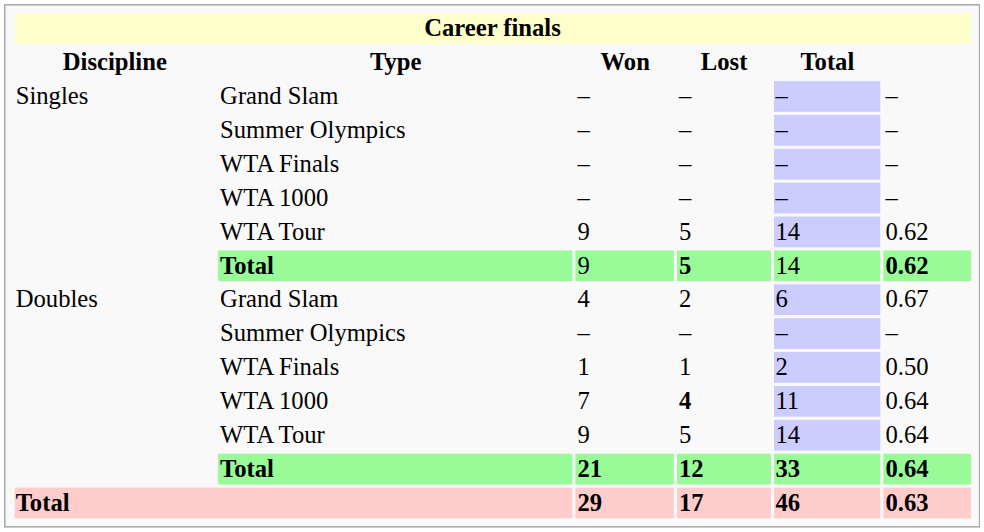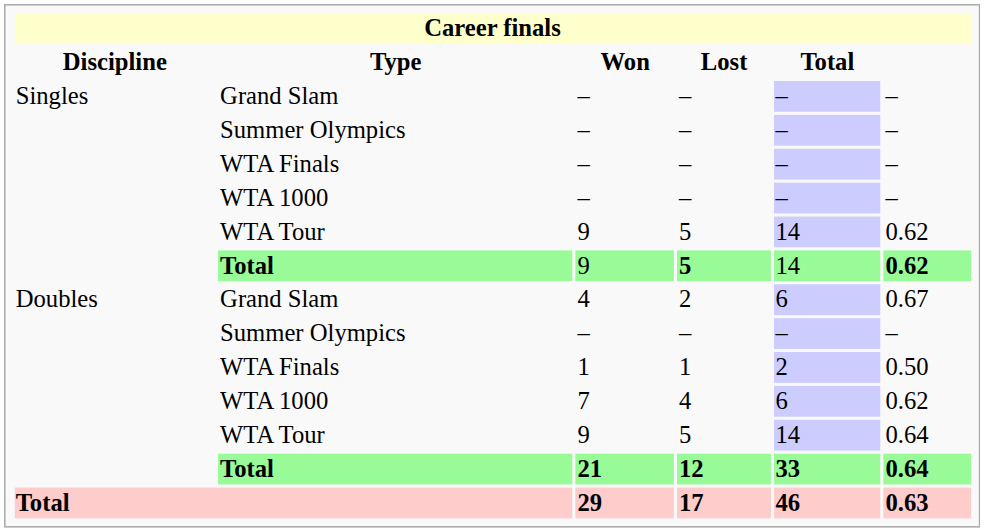 <table class="infobox vcard vevent nowrap" width=40%>
 <tr bgcolor=#ffffcc>
 <th colspan=6>Career finals</th>
 </tr>
 <tr>
 <th>Discipline</th>
 <th>Type</th>
 <th>Won</th>
 <th>Lost</th>
 <th>Total</th>
 <th></th>
 </tr>
 <tr>
 <td rowspan=6>Singles</td>
 <td>Grand Slam</td>
 <td>–</td>
 <td>–</td>
 <td bgcolor=#ccccff>–</td>
 <td>–</td>
 </tr>
 <tr>
 <td>Summer Olympics</td>
 <td>–</td>
 <td>–</td>
 <td bgcolor=#ccccff>–</td>
 <td>–</td>
 </tr>
 <tr>
 <td>WTA Finals</td>
 <td>–</td>
 <td>–</td>
 <td bgcolor=#ccccff>–</td>
 <td>–</td>
 </tr>
 <tr>
 <td>WTA 1000</td>
 <td>–</td>
 <td>–</td>
 <td bgcolor=#ccccff>–</td>
 <td>–</td>
 </tr>
 <tr>
 <td>WTA Tour</td>
 <td>9</td>
 <td>5</td>
 <td bgcolor=#ccccff>14</td>
 <td>0.62</td>
 </tr>
 <tr bgcolor=#98fb98>
 <td><strong>Total</strong></td>
 <td>9</td>
 <td><strong>5</strong></td>
 <td>14</td>
 <td><strong>0.62</strong></td>
 </tr>
 <tr>
 <td rowspan=6>Doubles</td>
 <td>Grand Slam</td>
 <td>4</td>
 <td>2</td>
 <td bgcolor=#ccccff>6</td>
 <td>0.67</td>
 </tr>
 <tr>
 <td>Summer Olympics</td>
 <td>–</td>
 <td>–</td>
 <td bgcolor=#ccccff>–</td>
 <td>–</td>
 </tr>
 <tr>
 <td>WTA Finals</td>
 <td>1</td>
 <td>1</td>
 <td bgcolor=#ccccff>2</td>
 <td>0.50</td>
 </tr>
 <tr>
 <td>WTA 1000</td>
 <td>7</td>
-<td><strong>4</strong></td>
-<td bgcolor=#ccccff>11</td>
-<td>0.64</td>
+<td>4</td>
+<td bgcolor=#ccccff>6</td>
+<td>0.62</td>
 </tr>
 <tr>
 <td>WTA Tour</td>
 <td>9</td>
 <td>5</td>
 <td bgcolor=#ccccff>14</td>
 <td>0.64</td>
 </tr>
 <tr bgcolor=#98fb98>
 <td><strong>Total</strong></td>
 <td><strong>21</strong></td>
 <td><strong>12</strong></td>
 <td><strong>33</strong></td>
 <td><strong>0.64</strong></td>
 </tr>
 <tr bgcolor=#ffcccc>
 <td colspan=2><strong>Total</strong></td>
 <td><strong>29</strong></td>
 <td><strong>17</strong></td>
 <td><strong>46</strong></td>
 <td><strong>0.63</strong></td>
 </tr>
 </table>
